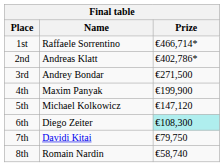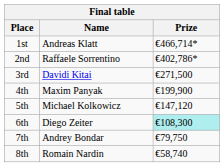 <table class="wikitable">
 <tr>
 <th colspan="3">Final table</th>
 </tr>
 <tr>
 <th style="width:50px;">Place</th>
 <th style="width:175px;">Name</th>
 <th style="width:100px;">Prize</th>
 </tr>
 <tr>
 <td style="text-align:center;">1st</td>
-<td> Raffaele Sorrentino</td>
+<td> Andreas Klatt</td>
 <td>€466,714*</td>
 </tr>
 <tr>
 <td style="text-align:center;">2nd</td>
-<td> Andreas Klatt</td>
+<td> Raffaele Sorrentino</td>
 <td>€402,786*</td>
 </tr>
 <tr>
 <td style="text-align:center;">3rd</td>
-<td> Andrey Bondar</td>
+<td> <a href='#'>Davidi Kitai</a></td>
 <td>€271,500</td>
 </tr>
 <tr>
 <td style="text-align:center;">4th</td>
 <td> Maxim Panyak</td>
 <td>€199,900</td>
 </tr>
 <tr>
 <td style="text-align:center;">5th</td>
 <td> Michael Kolkowicz</td>
 <td>€147,120</td>
 </tr>
 <tr>
 <td style="text-align:center;">6th</td>
 <td> Diego Zeiter</td>
 <td style="background: paleturquoise;">€108,300</td>
 </tr>
 <tr>
 <td style="text-align:center;">7th</td>
-<td> <a href='#'>Davidi Kitai</a></td>
+<td> Andrey Bondar</td>
 <td>€79,750</td>
 </tr>
 <tr>
 <td style="text-align:center;">8th</td>
 <td> Romain Nardin</td>
 <td>€58,740</td>
 </tr>
 </table>
